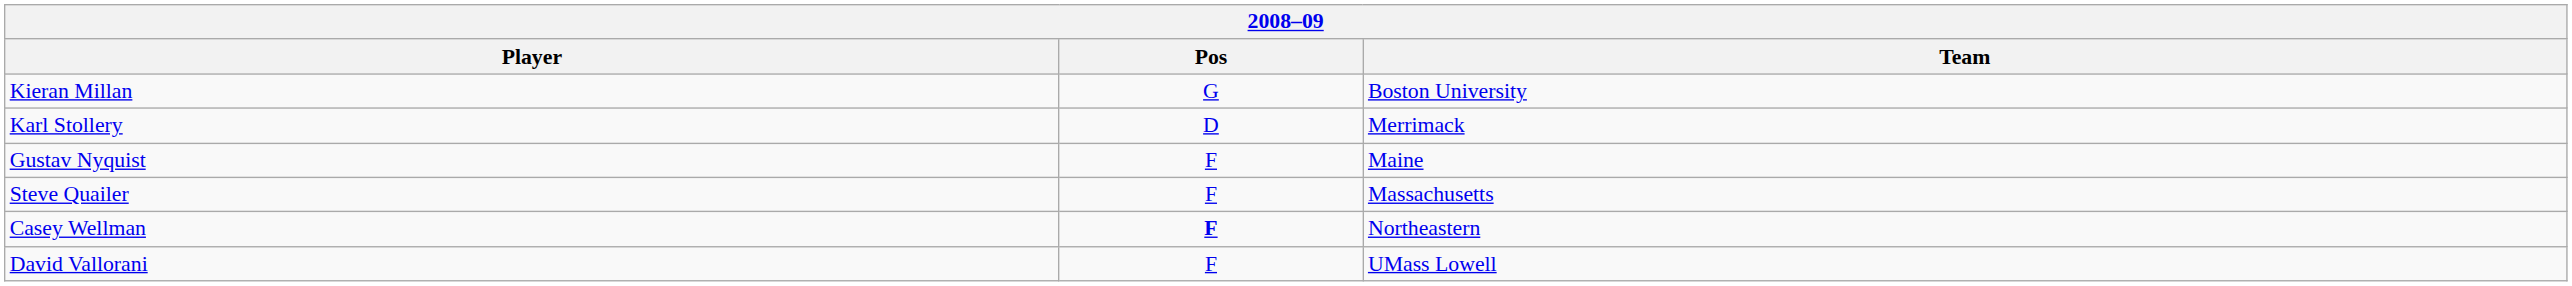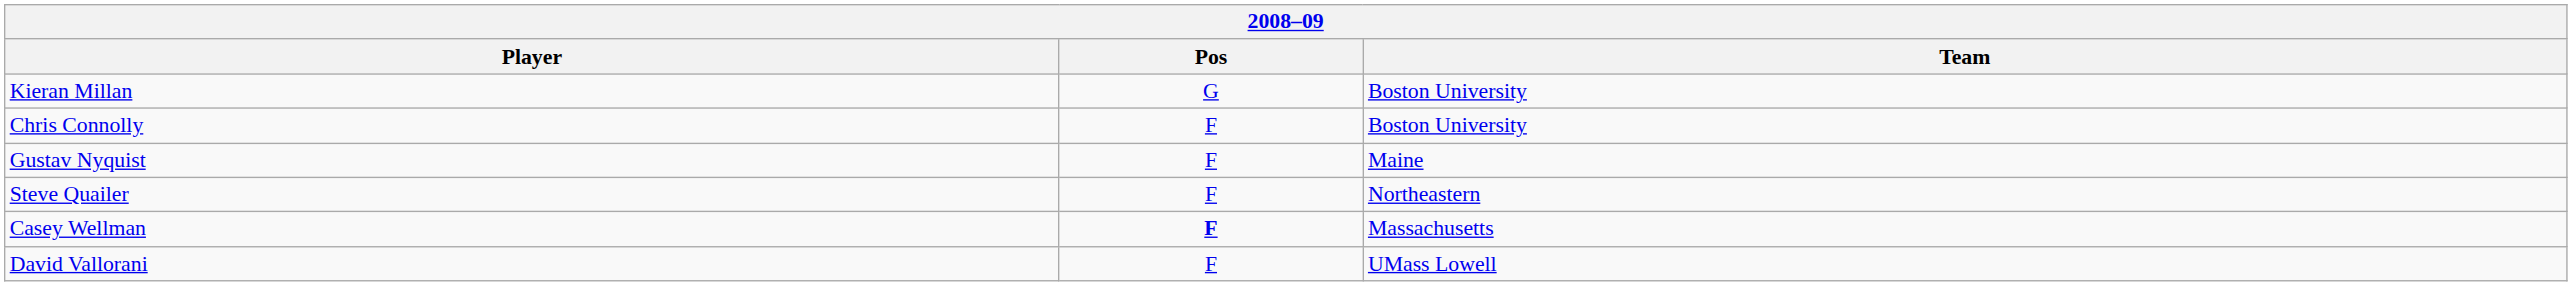 <table class="wikitable" width=95%>
 <tr>
 <th colspan=3><a href='#'>2008–09</a></th>
 </tr>
 <tr>
 <th>Player</th>
 <th>Pos</th>
 <th>Team</th>
 </tr>
 <tr>
 <td><a href='#'>Kieran Millan</a></td>
 <td align=center><a href='#'>G</a></td>
 <td><a href='#'>Boston University</a></td>
 </tr>
 <tr>
-<td><a href='#'>Karl Stollery</a></td>
-<td align=center><a href='#'>D</a></td>
-<td><a href='#'>Merrimack</a></td>
+<td><a href='#'>Chris Connolly</a></td>
+<td align=center><a href='#'>F</a></td>
+<td><a href='#'>Boston University</a></td>
 </tr>
 <tr>
 <td><a href='#'>Gustav Nyquist</a></td>
 <td align=center><a href='#'>F</a></td>
 <td><a href='#'>Maine</a></td>
 </tr>
 <tr>
 <td><a href='#'>Steve Quailer</a></td>
 <td align=center><a href='#'>F</a></td>
-<td><a href='#'>Massachusetts</a></td>
+<td><a href='#'>Northeastern</a></td>
 </tr>
 <tr>
 <td><a href='#'>Casey Wellman</a></td>
 <td align=center><strong><a href='#'>F</a></strong></td>
-<td><a href='#'>Northeastern</a></td>
+<td><a href='#'>Massachusetts</a></td>
 </tr>
 <tr>
 <td><a href='#'>David Vallorani</a></td>
 <td align=center><a href='#'>F</a></td>
 <td><a href='#'>UMass Lowell</a></td>
 </tr>
 </table>
